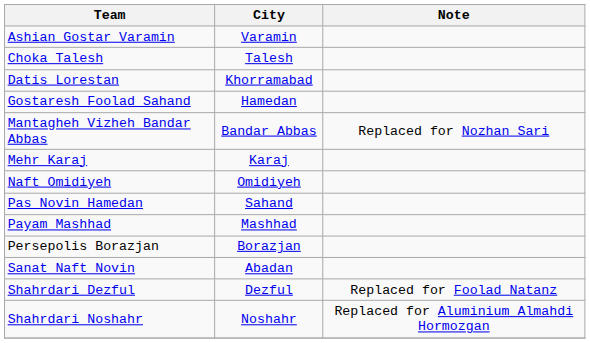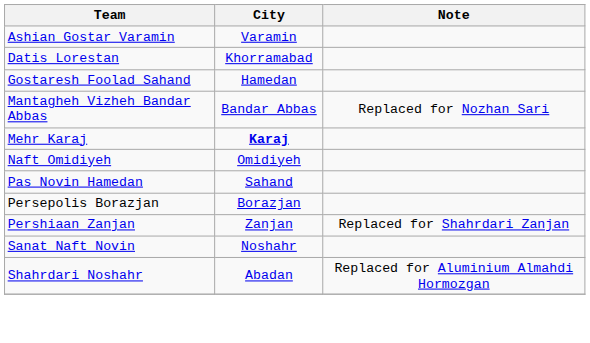 <table class="wikitable" style="text-align: Center;">
 <tr>
 <th width=200>Team</th>
 <th width=100>City</th>
 <th width=250>Note</th>
 </tr>
 <tr>
 <td align="left"><a href='#'>Ashian Gostar Varamin</a></td>
 <td><a href='#'>Varamin</a></td>
-<td></td>
-</tr>
-<tr>
-<td align="left"><a href='#'>Choka Talesh</a></td>
-<td><a href='#'>Talesh</a></td>
 <td></td>
 </tr>
 <tr>
 <td align="left"><a href='#'>Datis Lorestan</a></td>
 <td><a href='#'>Khorramabad</a></td>
 <td></td>
 </tr>
 <tr>
 <td align="left"><a href='#'>Gostaresh Foolad Sahand</a></td>
 <td><a href='#'>Hamedan</a></td>
 <td></td>
 </tr>
 <tr>
 <td align="left"><a href='#'>Mantagheh Vizheh Bandar Abbas</a></td>
 <td><a href='#'>Bandar Abbas</a></td>
 <td>Replaced for <a href='#'>Nozhan Sari</a></td>
 </tr>
 <tr>
 <td align="left"><a href='#'>Mehr Karaj</a></td>
-<td><a href='#'>Karaj</a></td>
+<td><strong><a href='#'>Karaj</a></strong></td>
 <td></td>
 </tr>
 <tr>
 <td align="left"><a href='#'>Naft Omidiyeh</a></td>
 <td><a href='#'>Omidiyeh</a></td>
 <td></td>
 </tr>
 <tr>
 <td align="left"><a href='#'>Pas Novin Hamedan</a></td>
 <td><a href='#'>Sahand</a></td>
 <td></td>
 </tr>
 <tr>
-<td align="left"><a href='#'>Payam Mashhad</a></td>
-<td><a href='#'>Mashhad</a></td>
-<td></td>
-</tr>
-<tr>
 <td align="left">Persepolis Borazjan</td>
 <td><a href='#'>Borazjan</a></td>
 <td></td>
 </tr>
 <tr>
+<td align="left"><a href='#'>Pershiaan Zanjan</a></td>
+<td><a href='#'>Zanjan</a></td>
+<td>Replaced for <a href='#'>Shahrdari Zanjan</a></td>
+</tr>
+<tr>
 <td align="left"><a href='#'>Sanat Naft Novin</a></td>
-<td><a href='#'>Abadan</a></td>
+<td><a href='#'>Noshahr</a></td>
 <td></td>
 </tr>
 <tr>
-<td align="left"><a href='#'>Shahrdari Dezful</a></td>
-<td><a href='#'>Dezful</a></td>
-<td>Replaced for <a href='#'>Foolad Natanz</a></td>
-</tr>
-<tr>
 <td align="left"><a href='#'>Shahrdari Noshahr</a></td>
-<td><a href='#'>Noshahr</a></td>
+<td><a href='#'>Abadan</a></td>
 <td>Replaced for <a href='#'>Aluminium Almahdi Hormozgan</a></td>
 </tr>
 <tr>
 </tr>
 </table>
